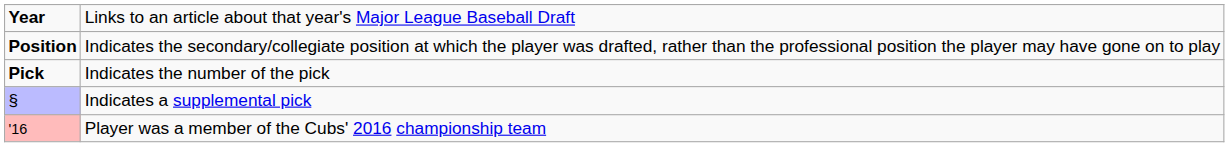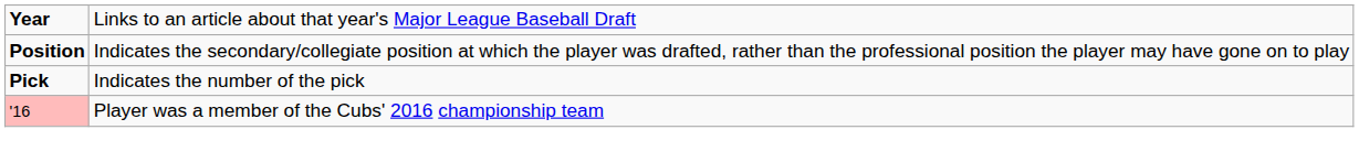 <table class="wikitable" border="1">
 <tr>
 <td><strong>Year</strong></td>
 <td>Links to an article about that year's <a href='#'>Major League Baseball Draft</a></td>
 </tr>
 <tr>
 <td><strong>Position</strong></td>
 <td>Indicates the secondary/collegiate position at which the player was drafted, rather than the professional position the player may have gone on to play</td>
 </tr>
 <tr>
 <td><strong>Pick</strong></td>
 <td>Indicates the number of the pick</td>
 </tr>
 <tr>
-<td bgcolor="#bbbbff">§</td>
-<td>Indicates a <a href='#'>supplemental pick</a></td>
-</tr>
-<tr>
 <td bgcolor="#ffbbbb"><small>'16</small></td>
 <td>Player was a member of the Cubs' <a href='#'>2016</a> <a href='#'>championship team</a></td>
 </tr>
 </table>
